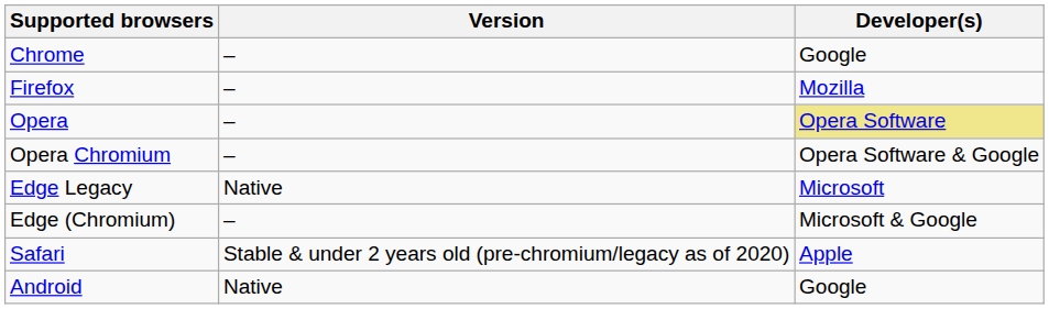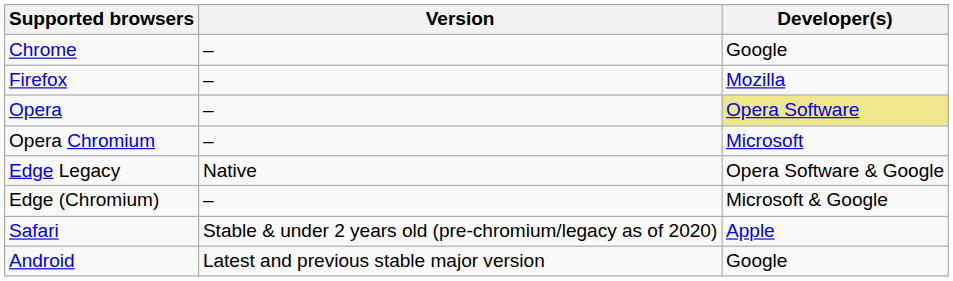 <table class="wikitable mw-collapsible mw-collapsed">
 <tr>
 <th>Supported browsers </th>
 <th>Version</th>
 <th>Developer(s)</th>
 </tr>
 <tr>
 <td><a href='#'>Chrome</a></td>
 <td>–</td>
 <td>Google</td>
 </tr>
 <tr>
 <td><a href='#'>Firefox</a></td>
 <td>–</td>
 <td><a href='#'>Mozilla</a></td>
 </tr>
 <tr>
 <td><a href='#'>Opera</a></td>
 <td>–</td>
 <td style="background: khaki;"><a href='#'>Opera Software</a></td>
 </tr>
 <tr>
 <td>Opera <a href='#'>Chromium</a></td>
 <td>–</td>
-<td>Opera Software & Google</td>
+<td><a href='#'>Microsoft</a></td>
 </tr>
 <tr>
 <td><a href='#'>Edge</a> Legacy</td>
 <td>Native</td>
-<td><a href='#'>Microsoft</a></td>
+<td>Opera Software & Google</td>
 </tr>
 <tr>
 <td>Edge (Chromium)</td>
 <td>–</td>
 <td>Microsoft & Google</td>
 </tr>
 <tr>
 <td><a href='#'>Safari</a></td>
 <td>Stable & under 2 years old (pre-chromium/legacy as of 2020)</td>
 <td><a href='#'>Apple</a></td>
 </tr>
 <tr>
 <td><a href='#'>Android</a></td>
-<td>Native</td>
+<td>Latest and previous stable major version</td>
 <td>Google</td>
 </tr>
 </table>
